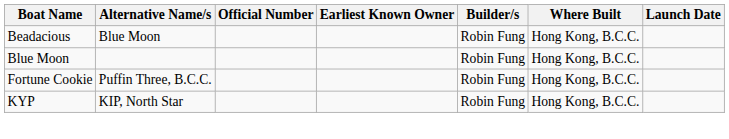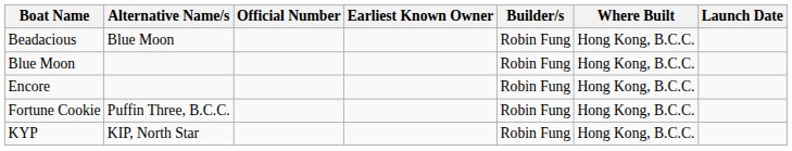 <table class="wikitable">
 <tr>
 <th>Boat Name</th>
 <th>Alternative Name/s</th>
 <th>Official Number</th>
 <th>Earliest Known Owner</th>
 <th>Builder/s</th>
 <th>Where Built</th>
 <th>Launch Date</th>
 </tr>
 <tr>
 <td>Beadacious</td>
 <td>Blue Moon</td>
 <td></td>
 <td></td>
 <td>Robin Fung</td>
 <td>Hong Kong, B.C.C.</td>
 <td></td>
 </tr>
 <tr>
 <td>Blue Moon</td>
 <td></td>
 <td></td>
 <td></td>
 <td>Robin Fung</td>
 <td>Hong Kong, B.C.C.</td>
 <td></td>
 </tr>
 <tr>
+<td>Encore</td>
+<td></td>
+<td></td>
+<td></td>
+<td>Robin Fung</td>
+<td>Hong Kong, B.C.C.</td>
+<td></td>
+</tr>
+<tr>
 <td>Fortune Cookie</td>
 <td>Puffin Three, B.C.C.</td>
 <td></td>
 <td></td>
 <td>Robin Fung</td>
 <td>Hong Kong, B.C.C.</td>
 <td></td>
 </tr>
 <tr>
 <td>KYP</td>
 <td>KIP, North Star</td>
 <td></td>
 <td></td>
 <td>Robin Fung</td>
 <td>Hong Kong, B.C.C.</td>
 <td></td>
 </tr>
 </table>
